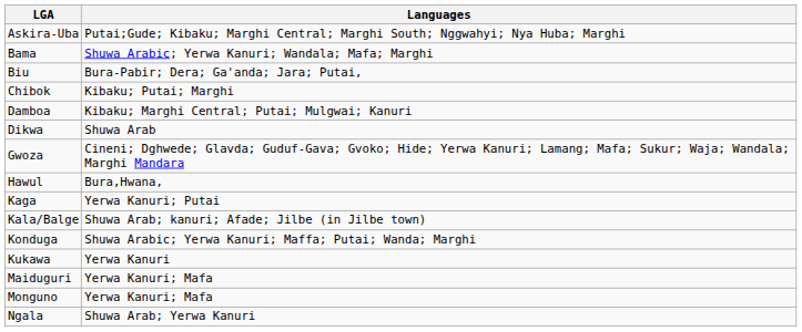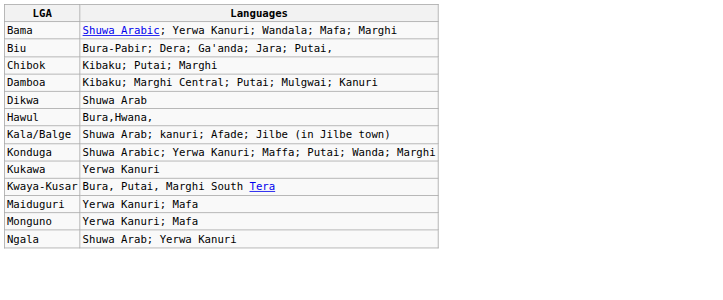 <table class="wikitable">
 <tr>
 <th>LGA</th>
 <th>Languages</th>
-</tr>
-<tr>
-<td>Askira-Uba</td>
-<td>Putai;Gude; Kibaku; Marghi Central; Marghi South; Nggwahyi; Nya Huba; Marghi</td>
 </tr>
 <tr>
 <td>Bama</td>
 <td><a href='#'>Shuwa Arabic</a>; Yerwa Kanuri; Wandala; Mafa; Marghi</td>
 </tr>
 <tr>
 <td>Biu</td>
 <td>Bura-Pabir; Dera; Ga'anda; Jara; Putai,</td>
 </tr>
 <tr>
 <td>Chibok</td>
 <td>Kibaku; Putai; Marghi</td>
 </tr>
 <tr>
 <td>Damboa</td>
 <td>Kibaku; Marghi Central; Putai; Mulgwai; Kanuri</td>
 </tr>
 <tr>
 <td>Dikwa</td>
 <td>Shuwa Arab</td>
 </tr>
 <tr>
-<td>Gwoza</td>
-<td>Cineni; Dghwede; Glavda; Guduf-Gava; Gvoko; Hide; Yerwa Kanuri; Lamang; Mafa; Sukur; Waja; Wandala; Marghi <a href='#'>Mandara</a></td>
-</tr>
-<tr>
 <td>Hawul</td>
 <td>Bura,Hwana,</td>
-</tr>
-<tr>
-<td>Kaga</td>
-<td>Yerwa Kanuri; Putai</td>
 </tr>
 <tr>
 <td>Kala/Balge</td>
 <td>Shuwa Arab; kanuri; Afade; Jilbe (in Jilbe town)</td>
 </tr>
 <tr>
 <td>Konduga</td>
 <td>Shuwa Arabic; Yerwa Kanuri; Maffa; Putai; Wanda; Marghi</td>
 </tr>
 <tr>
 <td>Kukawa</td>
 <td>Yerwa Kanuri</td>
 </tr>
 <tr>
+<td>Kwaya-Kusar</td>
+<td>Bura, Putai, Marghi South <a href='#'>Tera</a></td>
+</tr>
+<tr>
 <td>Maiduguri</td>
 <td>Yerwa Kanuri; Mafa</td>
 </tr>
 <tr>
 <td>Monguno</td>
 <td>Yerwa Kanuri; Mafa</td>
 </tr>
 <tr>
 <td>Ngala</td>
 <td>Shuwa Arab; Yerwa Kanuri</td>
 </tr>
 </table>
